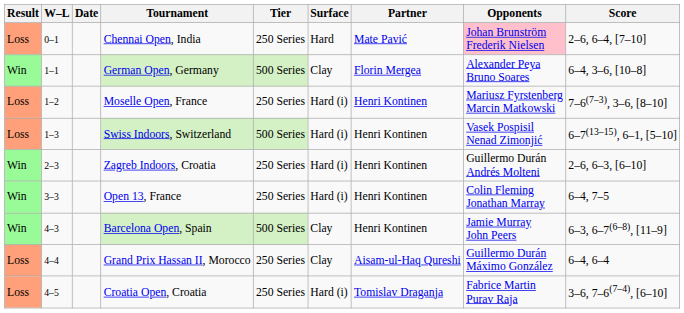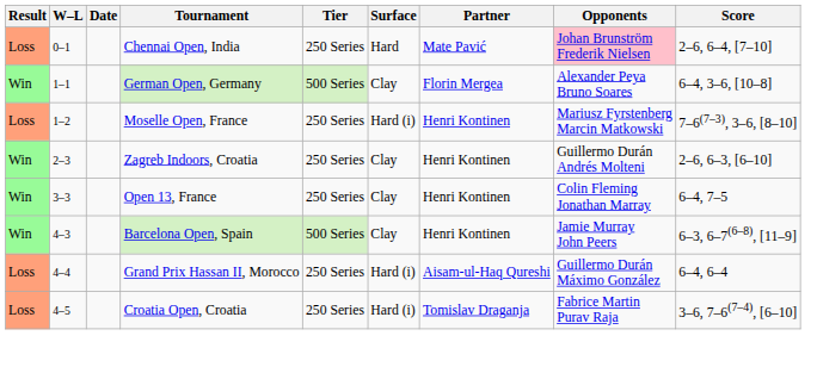 <table class="sortable wikitable">
 <tr>
 <th>Result</th>
 <th class="unsortable">W–L</th>
 <th>Date</th>
 <th>Tournament</th>
 <th>Tier</th>
 <th>Surface</th>
 <th>Partner</th>
 <th>Opponents</th>
 <th class="unsortable">Score</th>
 </tr>
 <tr>
 <td bgcolor=FFA07A>Loss</td>
 <td><small>0–1</small></td>
 <td><a href='#'></a></td>
 <td><a href='#'>Chennai Open</a>, India</td>
 <td>250 Series</td>
 <td>Hard</td>
 <td> <a href='#'>Mate Pavić</a></td>
 <td style="background: pink;"> <a href='#'>Johan Brunström</a><br> <a href='#'>Frederik Nielsen</a></td>
 <td>2–6, 6–4, [7–10]</td>
 </tr>
 <tr>
 <td bgcolor=98FB98>Win</td>
 <td><small>1–1</small></td>
 <td><a href='#'></a></td>
 <td style="background:#D4F1C5;"><a href='#'>German Open</a>, Germany</td>
 <td style="background:#D4F1C5;">500 Series</td>
 <td>Clay</td>
 <td> <a href='#'>Florin Mergea</a></td>
 <td> <a href='#'>Alexander Peya</a><br> <a href='#'>Bruno Soares</a></td>
 <td>6–4, 3–6, [10–8]</td>
 </tr>
 <tr>
 <td bgcolor=FFA07A>Loss</td>
 <td><small>1–2</small></td>
 <td><a href='#'></a></td>
 <td><a href='#'>Moselle Open</a>, France</td>
 <td>250 Series</td>
 <td>Hard (i)</td>
 <td> <a href='#'>Henri Kontinen</a></td>
 <td> <a href='#'>Mariusz Fyrstenberg</a><br> <a href='#'>Marcin Matkowski</a></td>
 <td>7–6<sup>(7–3)</sup>, 3–6, [8–10]</td>
 </tr>
 <tr>
-<td bgcolor=FFA07A>Loss</td>
-<td><small>1–3</small></td>
-<td><a href='#'></a></td>
-<td style="background:#D4F1C5;"><a href='#'>Swiss Indoors</a>, Switzerland</td>
-<td style="background:#D4F1C5;">500 Series</td>
-<td>Hard (i)</td>
-<td> Henri Kontinen</td>
-<td> <a href='#'>Vasek Pospisil</a><br> <a href='#'>Nenad Zimonjić</a></td>
-<td>6–7<sup>(13–15)</sup>, 6–1, [5–10]</td>
-</tr>
-<tr>
 <td bgcolor=98FB98>Win</td>
 <td><small>2–3</small></td>
 <td><a href='#'></a></td>
 <td><a href='#'>Zagreb Indoors</a>, Croatia</td>
 <td>250 Series</td>
-<td>Hard (i)</td>
+<td>Clay</td>
 <td> Henri Kontinen</td>
 <td> Guillermo Durán<br> <a href='#'>Andrés Molteni</a></td>
 <td>2–6, 6–3, [6–10]</td>
 </tr>
 <tr>
 <td bgcolor=98FB98>Win</td>
 <td><small>3–3</small></td>
 <td><a href='#'></a></td>
 <td><a href='#'>Open 13</a>, France</td>
 <td>250 Series</td>
-<td>Hard (i)</td>
+<td>Clay</td>
 <td> Henri Kontinen</td>
 <td> <a href='#'>Colin Fleming</a><br> <a href='#'>Jonathan Marray</a></td>
 <td>6–4, 7–5</td>
 </tr>
 <tr>
 <td bgcolor=98FB98>Win</td>
 <td><small>4–3</small></td>
 <td><a href='#'></a></td>
 <td style="background:#D4F1C5;"><a href='#'>Barcelona Open</a>, Spain</td>
 <td style="background:#D4F1C5;">500 Series</td>
 <td>Clay</td>
 <td> Henri Kontinen</td>
 <td> <a href='#'>Jamie Murray</a><br> <a href='#'>John Peers</a></td>
 <td>6–3, 6–7<sup>(6–8)</sup>, [11–9]</td>
 </tr>
 <tr>
 <td bgcolor=FFA07A>Loss</td>
 <td><small>4–4</small></td>
 <td><a href='#'></a></td>
 <td><a href='#'>Grand Prix Hassan II</a>, Morocco</td>
 <td>250 Series</td>
-<td>Clay</td>
+<td>Hard (i)</td>
 <td> <a href='#'>Aisam-ul-Haq Qureshi</a></td>
 <td> <a href='#'>Guillermo Durán</a><br> <a href='#'>Máximo González</a></td>
 <td>6–4, 6–4</td>
 </tr>
 <tr>
 <td bgcolor=FFA07A>Loss</td>
 <td><small>4–5</small></td>
 <td><a href='#'></a></td>
 <td><a href='#'>Croatia Open</a>, Croatia</td>
 <td>250 Series</td>
 <td>Hard (i)</td>
 <td> <a href='#'>Tomislav Draganja</a></td>
 <td> <a href='#'>Fabrice Martin</a><br> <a href='#'>Purav Raja</a></td>
 <td>3–6, 7–6<sup>(7–4)</sup>, [6–10]</td>
 </tr>
 </table>
